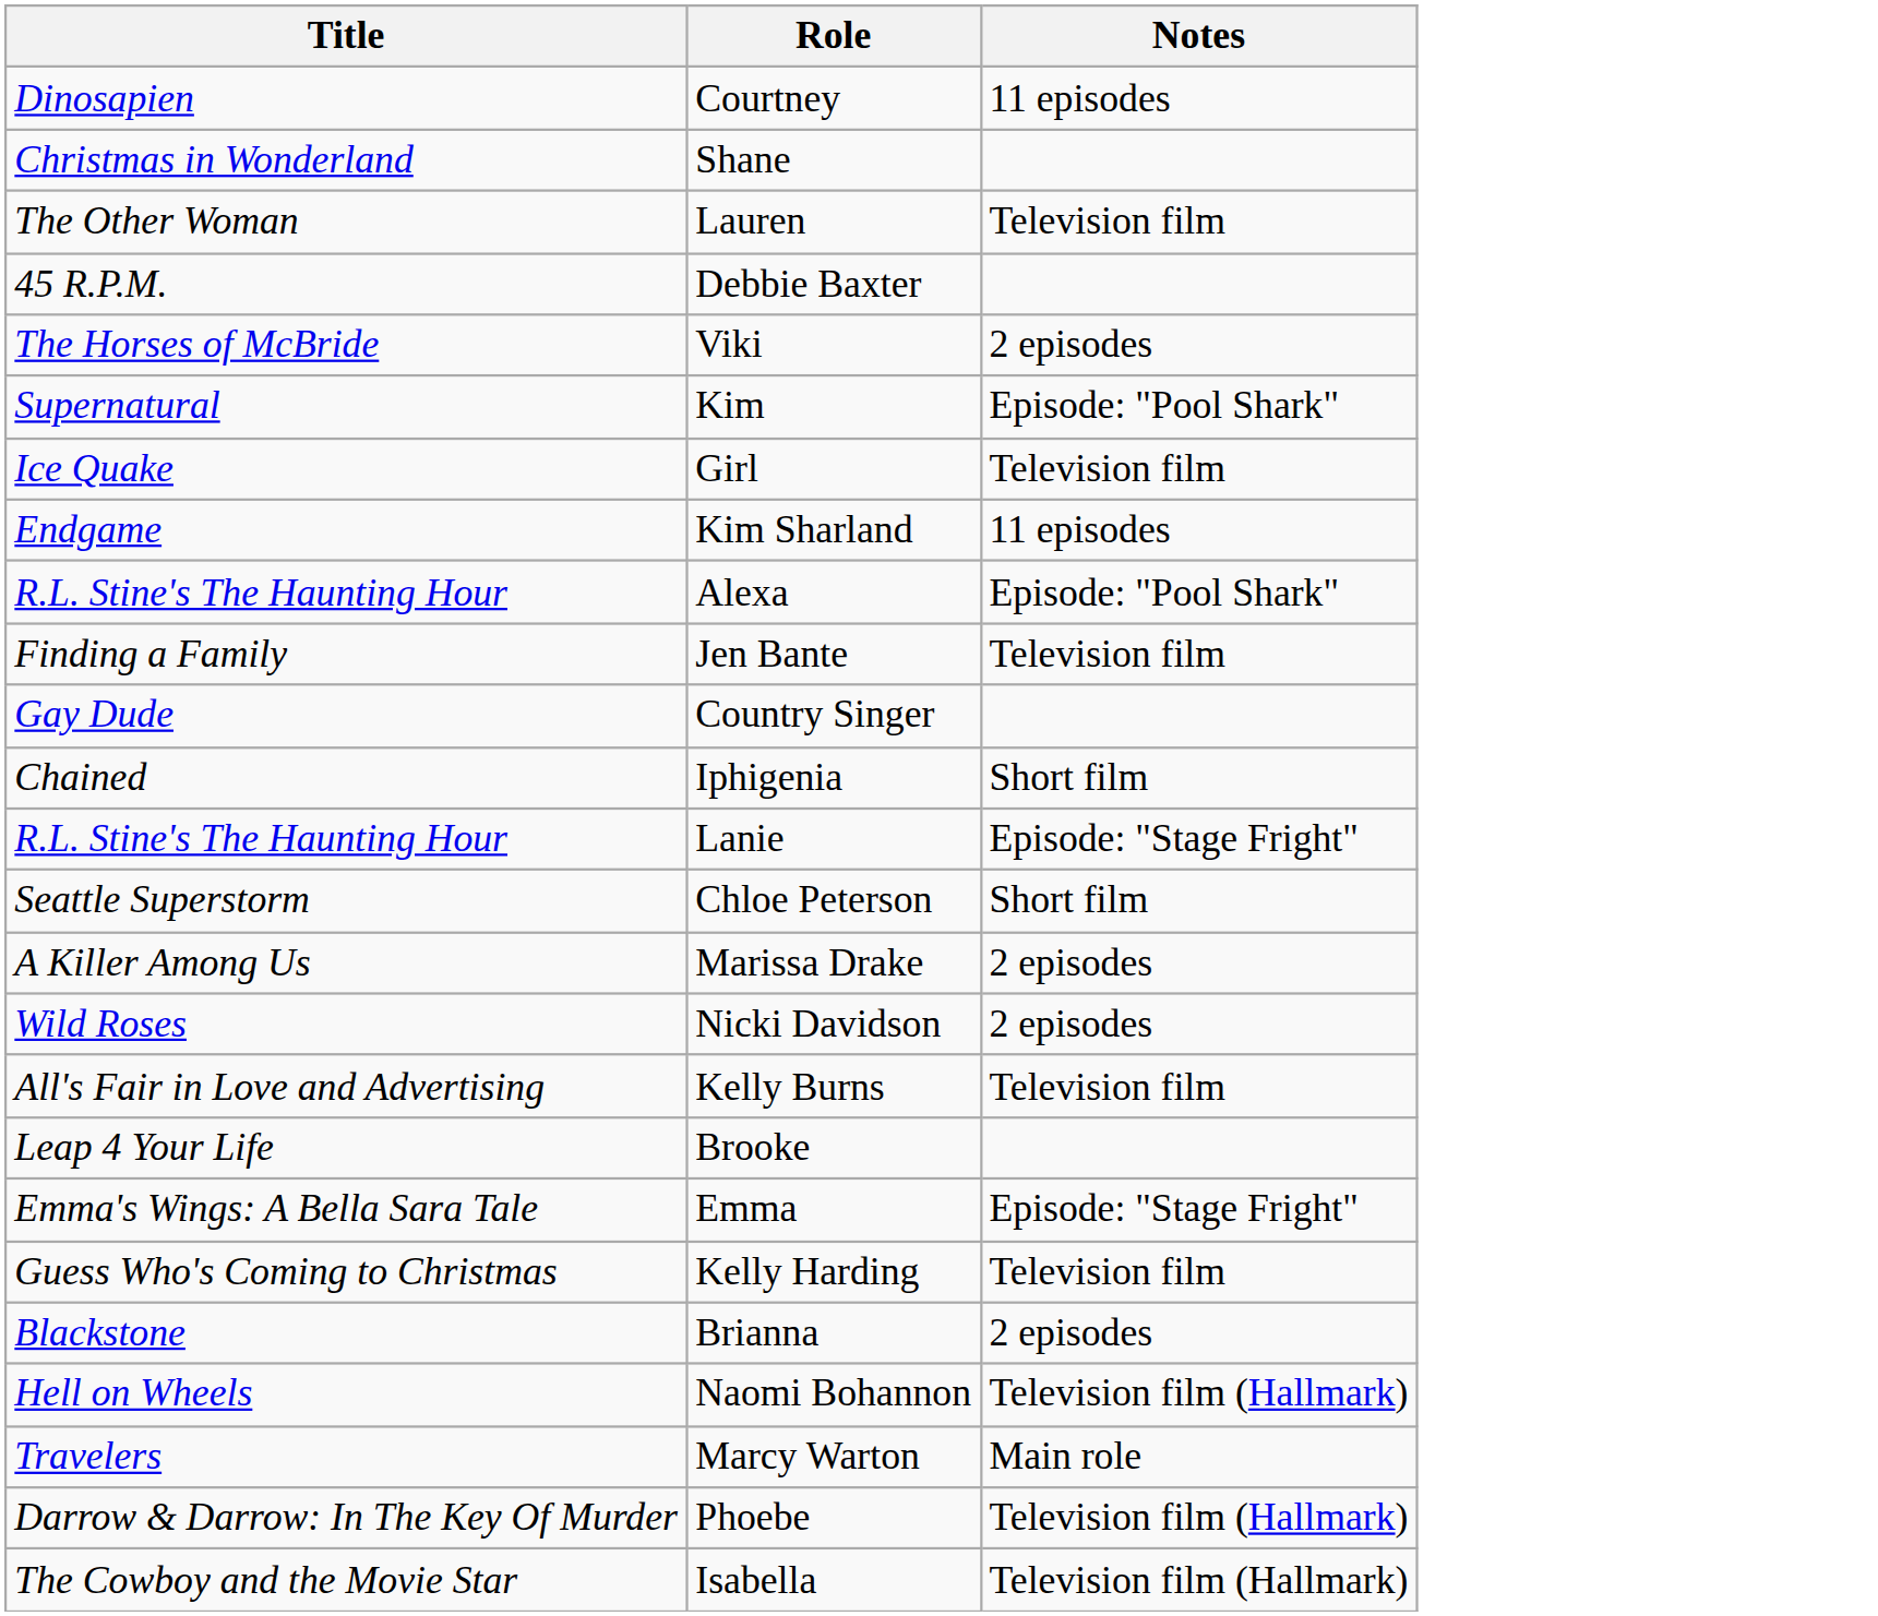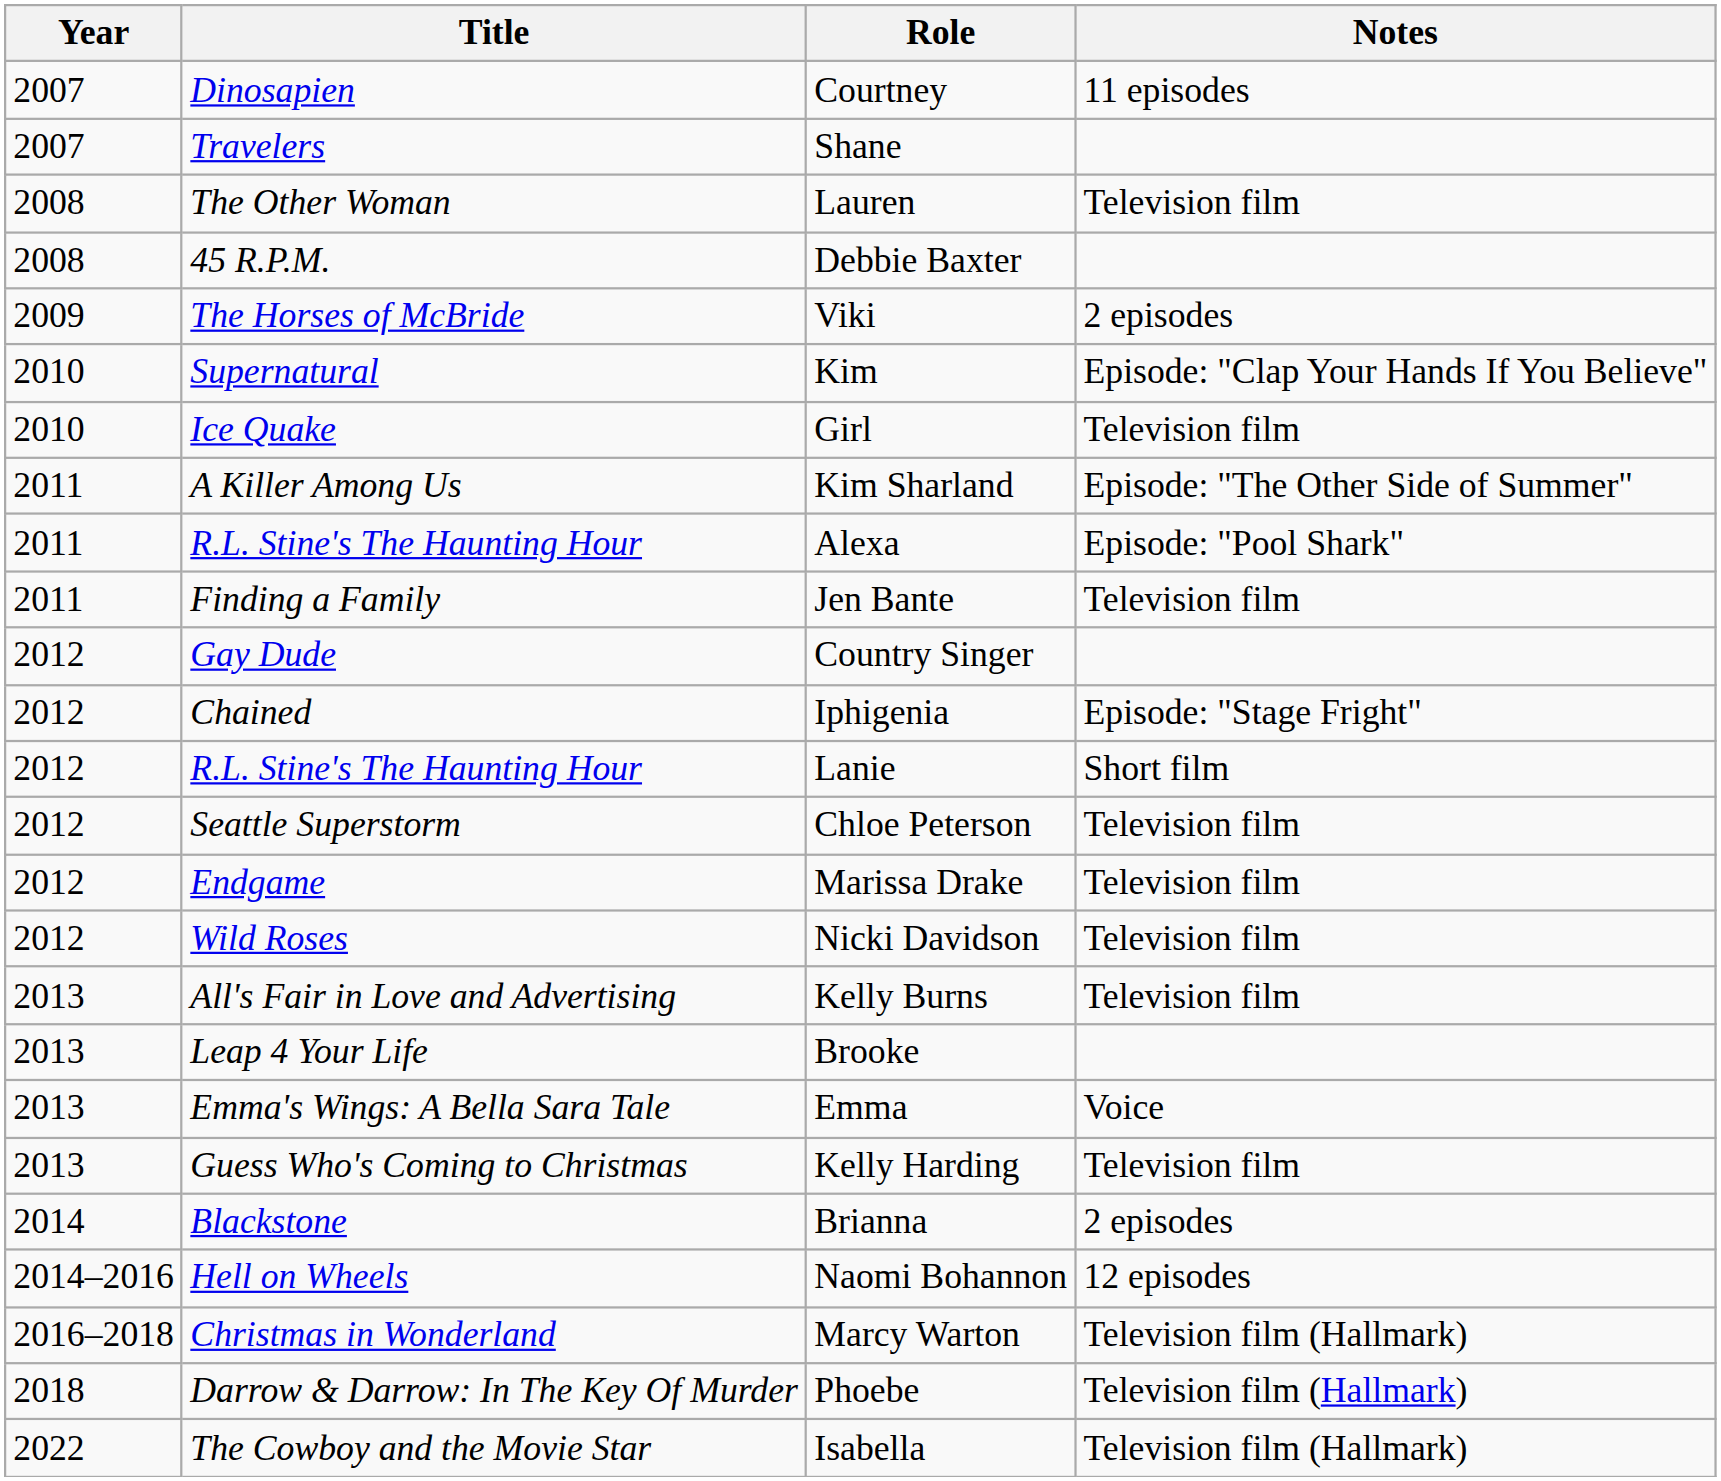 <table class="wikitable sortable">
 <tr>
+<th>Year</th>
 <th>Title</th>
 <th>Role</th>
 <th class="unsortable">Notes</th>
 </tr>
 <tr>
+<td>2007</td>
 <td><em><a href='#'>Dinosapien</a></em></td>
 <td>Courtney</td>
 <td>11 episodes</td>
 </tr>
 <tr>
-<td><em><a href='#'>Christmas in Wonderland</a></em></td>
+<td>2007</td>
+<td><em><a href='#'>Travelers</a></em></td>
 <td>Shane</td>
 <td></td>
 </tr>
 <tr>
+<td>2008</td>
 <td data-sort-value="Other Woman, The"><em>The Other Woman</em></td>
 <td>Lauren</td>
 <td>Television film</td>
 </tr>
 <tr>
+<td>2008</td>
 <td><em>45 R.P.M.</em></td>
 <td>Debbie Baxter</td>
 <td></td>
 </tr>
 <tr>
+<td>2009</td>
 <td data-sort-value="Horses of McBride, The"><em><a href='#'>The Horses of McBride</a></em></td>
 <td>Viki</td>
 <td>2 episodes</td>
 </tr>
 <tr>
+<td>2010</td>
 <td><em><a href='#'>Supernatural</a></em></td>
 <td>Kim</td>
-<td>Episode: "Pool Shark"</td>
+<td>Episode: "Clap Your Hands If You Believe"</td>
 </tr>
 <tr>
+<td>2010</td>
 <td><em><a href='#'>Ice Quake</a></em></td>
 <td>Girl</td>
 <td>Television film</td>
 </tr>
 <tr>
-<td><em><a href='#'>Endgame</a></em></td>
+<td>2011</td>
+<td data-sort-value="Killer Among Us, A"><em>A Killer Among Us</em></td>
 <td>Kim Sharland</td>
-<td>11 episodes</td>
+<td>Episode: "The Other Side of Summer"</td>
 </tr>
 <tr>
+<td>2011</td>
 <td><em><a href='#'>R.L. Stine's The Haunting Hour</a></em></td>
 <td>Alexa</td>
 <td>Episode: "Pool Shark"</td>
 </tr>
 <tr>
+<td>2011</td>
 <td><em>Finding a Family</em></td>
 <td>Jen Bante</td>
 <td>Television film</td>
 </tr>
 <tr>
+<td>2012</td>
 <td><em><a href='#'>Gay Dude</a></em></td>
 <td>Country Singer</td>
 <td></td>
 </tr>
 <tr>
+<td>2012</td>
 <td><em>Chained</em></td>
 <td>Iphigenia</td>
+<td>Episode: "Stage Fright"</td>
+</tr>
+<tr>
+<td>2012</td>
+<td><em><a href='#'>R.L. Stine's The Haunting Hour</a></em></td>
+<td>Lanie</td>
 <td>Short film</td>
 </tr>
 <tr>
-<td><em><a href='#'>R.L. Stine's The Haunting Hour</a></em></td>
-<td>Lanie</td>
-<td>Episode: "Stage Fright"</td>
+<td>2012</td>
+<td><em>Seattle Superstorm</em></td>
+<td>Chloe Peterson</td>
+<td>Television film</td>
 </tr>
 <tr>
-<td><em>Seattle Superstorm</em></td>
-<td>Chloe Peterson</td>
-<td>Short film</td>
+<td>2012</td>
+<td><em><a href='#'>Endgame</a></em></td>
+<td>Marissa Drake</td>
+<td>Television film</td>
 </tr>
 <tr>
-<td data-sort-value="Killer Among Us, A"><em>A Killer Among Us</em></td>
-<td>Marissa Drake</td>
-<td>2 episodes</td>
+<td>2012</td>
+<td><em><a href='#'>Wild Roses</a></em></td>
+<td>Nicki Davidson</td>
+<td>Television film</td>
 </tr>
 <tr>
-<td><em><a href='#'>Wild Roses</a></em></td>
-<td>Nicki Davidson</td>
-<td>2 episodes</td>
-</tr>
-<tr>
+<td>2013</td>
 <td><em>All's Fair in Love and Advertising</em></td>
 <td>Kelly Burns</td>
 <td>Television film</td>
 </tr>
 <tr>
+<td>2013</td>
 <td><em>Leap 4 Your Life</em></td>
 <td>Brooke</td>
 <td></td>
 </tr>
 <tr>
+<td>2013</td>
 <td><em>Emma's Wings: A Bella Sara Tale</em></td>
 <td>Emma</td>
-<td>Episode: "Stage Fright"</td>
+<td>Voice</td>
 </tr>
 <tr>
+<td>2013</td>
 <td><em>Guess Who's Coming to Christmas</em></td>
 <td>Kelly Harding</td>
 <td>Television film</td>
 </tr>
 <tr>
+<td>2014</td>
 <td><em><a href='#'>Blackstone</a></em></td>
 <td>Brianna</td>
 <td>2 episodes</td>
 </tr>
 <tr>
+<td>2014–2016</td>
 <td><em><a href='#'>Hell on Wheels</a></em></td>
 <td>Naomi Bohannon</td>
-<td>Television film (<a href='#'>Hallmark</a>)</td>
+<td>12 episodes</td>
 </tr>
 <tr>
-<td><em><a href='#'>Travelers</a></em></td>
+<td>2016–2018</td>
+<td><em><a href='#'>Christmas in Wonderland</a></em></td>
 <td>Marcy Warton</td>
-<td>Main role</td>
+<td>Television film (Hallmark)</td>
 </tr>
 <tr>
+<td>2018</td>
 <td><em>Darrow & Darrow: In The Key Of Murder</em></td>
 <td>Phoebe</td>
 <td>Television film (<a href='#'>Hallmark</a>)</td>
 </tr>
 <tr>
+<td>2022</td>
 <td data-sort-value="Cowboy and the Movie Star, The"><em>The Cowboy and the Movie Star</em></td>
 <td>Isabella</td>
 <td>Television film (Hallmark)</td>
 </tr>
 </table>
